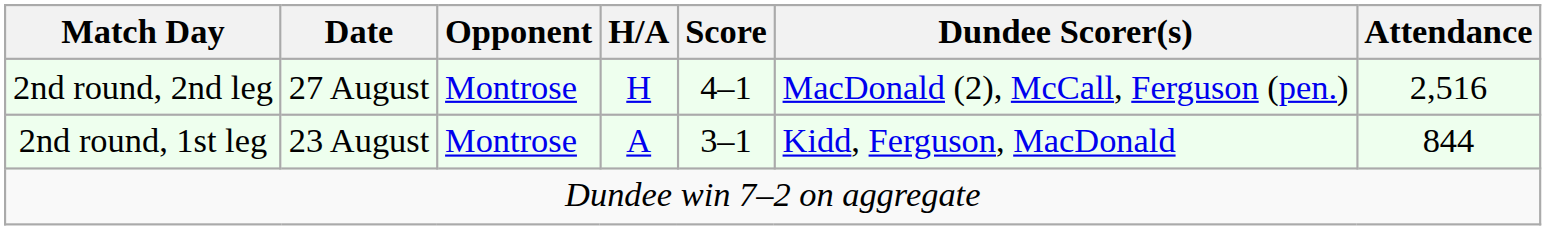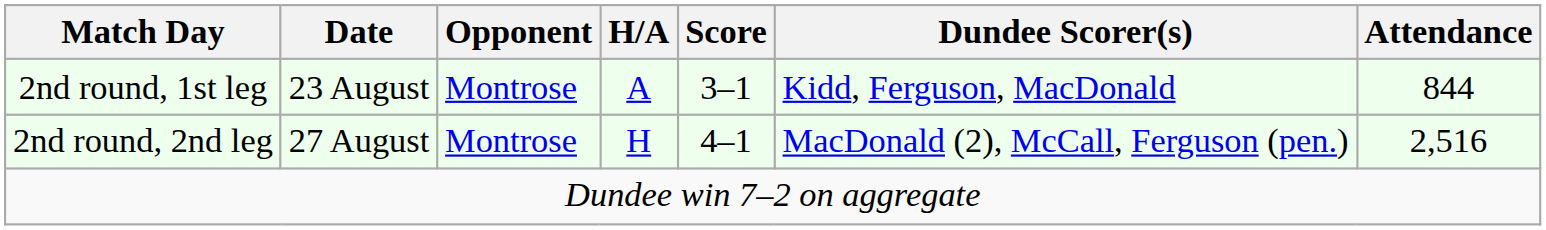 <table class="wikitable" style="text-align:center">
 <tr>
 <th>Match Day</th>
 <th>Date</th>
 <th>Opponent</th>
 <th>H/A</th>
 <th>Score</th>
 <th>Dundee Scorer(s)</th>
 <th>Attendance</th>
 </tr>
 <tr bgcolor="#EEFFEE">
+<td>2nd round, 1st leg</td>
+<td align="left">23 August</td>
+<td align="left"><a href='#'>Montrose</a></td>
+<td><a href='#'>A</a></td>
+<td>3–1</td>
+<td align="left"><a href='#'>Kidd</a>, <a href='#'>Ferguson</a>, <a href='#'>MacDonald</a></td>
+<td>844</td>
+</tr>
+<tr bgcolor="#EEFFEE">
 <td>2nd round, 2nd leg</td>
 <td align="left">27 August</td>
 <td align="left"><a href='#'>Montrose</a></td>
 <td><a href='#'>H</a></td>
 <td>4–1</td>
 <td align="left"><a href='#'>MacDonald</a> (2), <a href='#'>McCall</a>, <a href='#'>Ferguson</a> (<a href='#'>pen.</a>)</td>
 <td>2,516</td>
 </tr>
-<tr bgcolor="#EEFFEE">
-<td>2nd round, 1st leg</td>
-<td align="left">23 August</td>
-<td align="left"><a href='#'>Montrose</a></td>
-<td><a href='#'>A</a></td>
-<td>3–1</td>
-<td align="left"><a href='#'>Kidd</a>, <a href='#'>Ferguson</a>, <a href='#'>MacDonald</a></td>
-<td>844</td>
-</tr>
 <tr>
 <td colspan="7"><em>Dundee win 7–2 on aggregate</em></td>
 </tr>
 </table>
